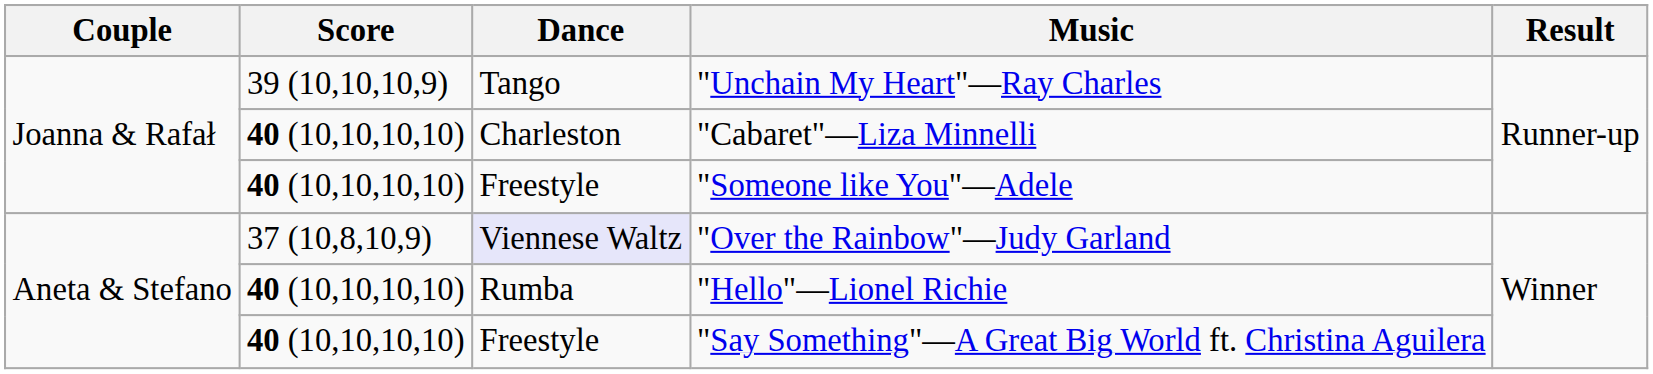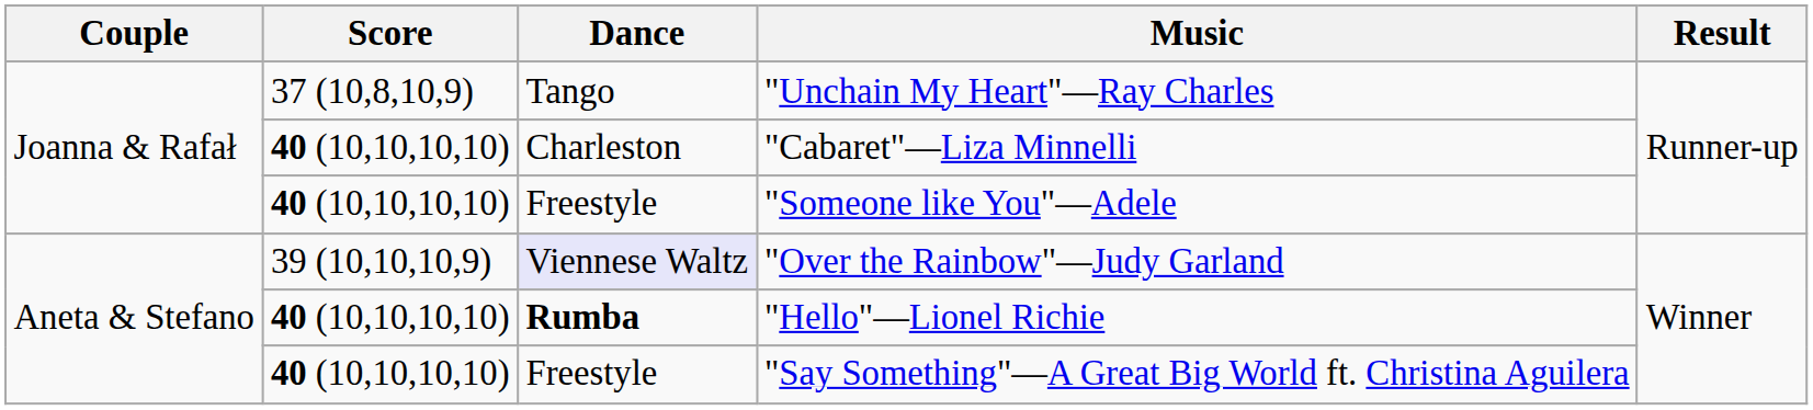 <table class="wikitable">
 <tr>
 <th>Couple</th>
 <th>Score</th>
 <th>Dance</th>
 <th>Music</th>
 <th>Result</th>
 </tr>
 <tr>
 <td rowspan="3">Joanna & Rafał</td>
-<td>39 (10,10,10,9)</td>
+<td>37 (10,8,10,9)</td>
 <td>Tango</td>
 <td>"<a href='#'>Unchain My Heart</a>"—<a href='#'>Ray Charles</a></td>
 <td rowspan="3">Runner-up</td>
 </tr>
 <tr>
 <td><strong>40</strong> (10,10,10,10)</td>
 <td>Charleston</td>
 <td>"Cabaret"—<a href='#'>Liza Minnelli</a></td>
 </tr>
 <tr>
 <td><strong>40</strong> (10,10,10,10)</td>
 <td>Freestyle</td>
 <td>"<a href='#'>Someone like You</a>"—<a href='#'>Adele</a></td>
 </tr>
 <tr>
 <td rowspan="3">Aneta & Stefano</td>
-<td>37 (10,8,10,9)</td>
+<td>39 (10,10,10,9)</td>
 <td style="background: lavender;">Viennese Waltz</td>
 <td>"<a href='#'>Over the Rainbow</a>"—<a href='#'>Judy Garland</a></td>
 <td rowspan="3">Winner</td>
 </tr>
 <tr>
 <td><strong>40</strong> (10,10,10,10)</td>
-<td>Rumba</td>
+<td><strong>Rumba</strong></td>
 <td>"<a href='#'>Hello</a>"—<a href='#'>Lionel Richie</a></td>
 </tr>
 <tr>
 <td><strong>40</strong> (10,10,10,10)</td>
 <td>Freestyle</td>
 <td>"<a href='#'>Say Something</a>"—<a href='#'>A Great Big World</a> ft. <a href='#'>Christina Aguilera</a></td>
 </tr>
 </table>
